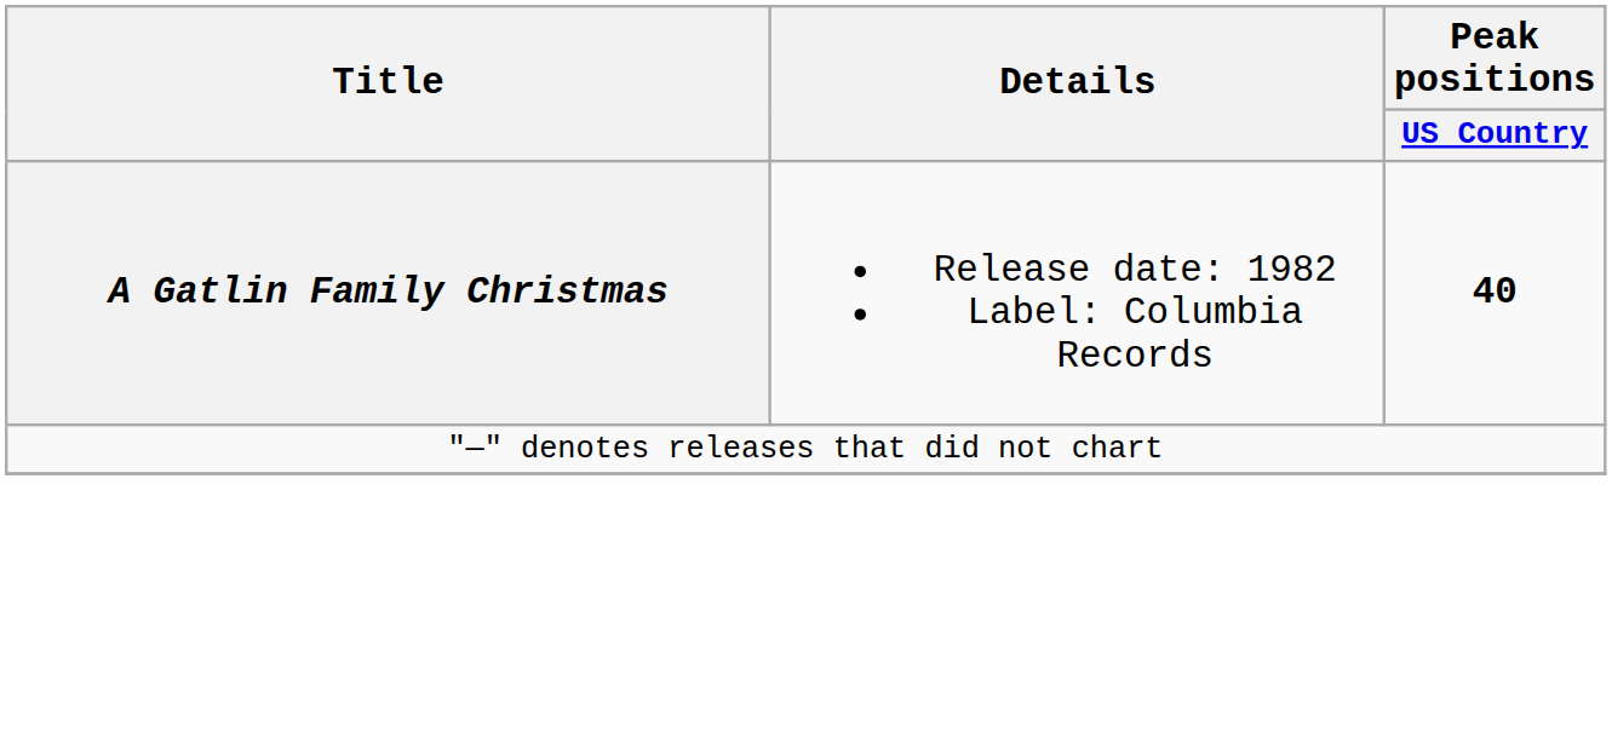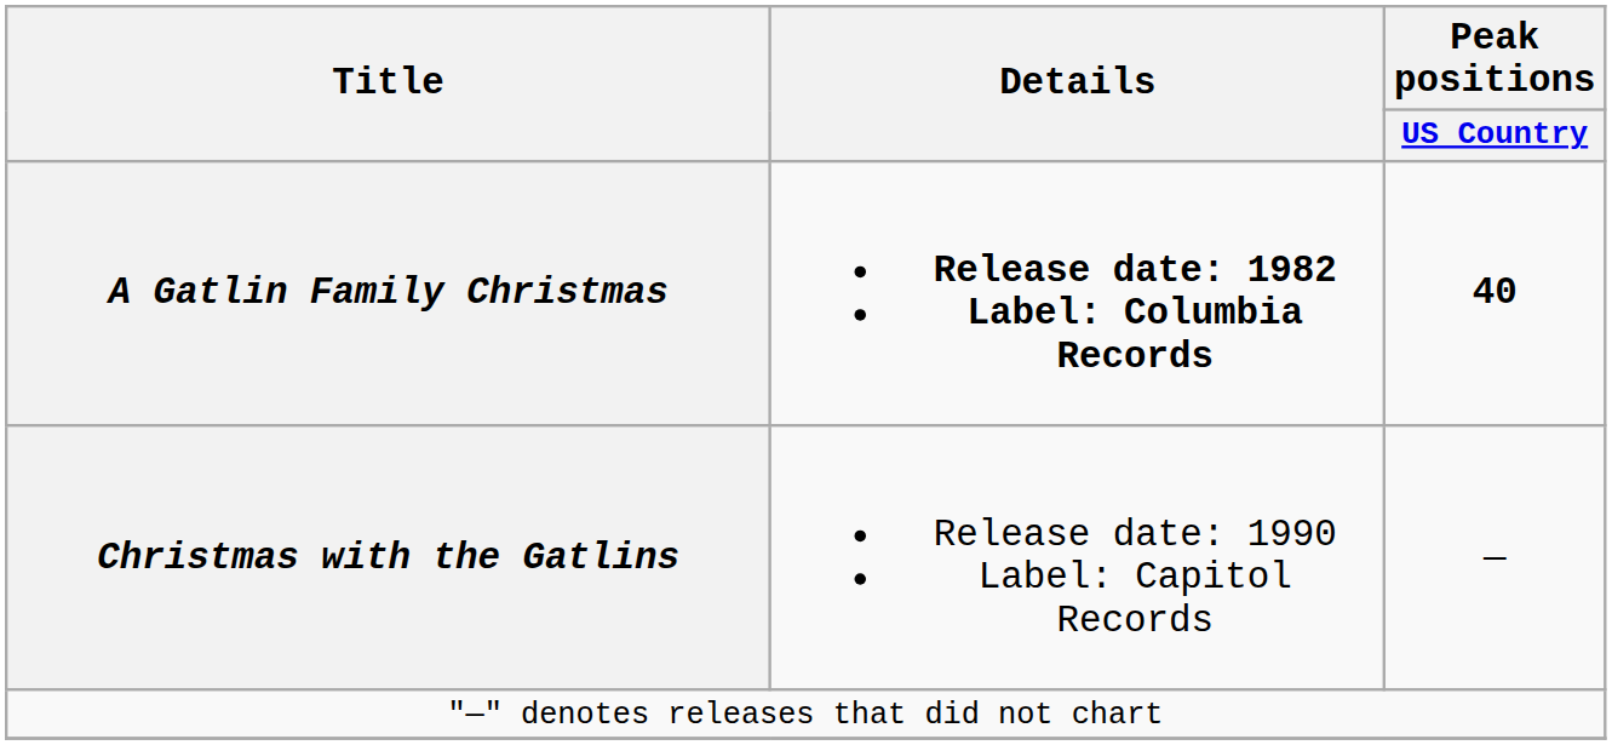 <table class="wikitable plainrowheaders" style="text-align:center;">
 <tr>
 <th rowspan="2" style="width:20em;">Title</th>
 <th rowspan="2" style="width:16em;">Details</th>
 <th>Peak positions</th>
 </tr>
 <tr style="font-size:smaller;">
 <th width="65"><a href='#'>US Country</a></th>
 </tr>
 <tr>
 <th scope="row"><em>A Gatlin Family Christmas</em></th>
-<td><br><ul><li>Release date: 1982</li><li>Label: Columbia Records</li></ul></td>
+<td><strong><br><ul><li>Release date: 1982</li><li>Label: Columbia Records</li></ul></strong></td>
 <td><strong>40</strong></td>
+</tr>
+<tr>
+<th scope="row"><em>Christmas with the Gatlins</em></th>
+<td><br><ul><li>Release date: 1990</li><li>Label: Capitol Records</li></ul></td>
+<td>—</td>
 </tr>
 <tr>
 <td colspan="3" style="font-size:8pt">"—" denotes releases that did not chart</td>
 </tr>
 <tr>
 </tr>
 </table>
